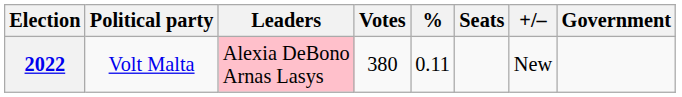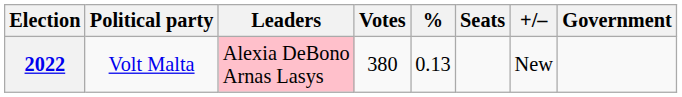 <table class="wikitable" style="text-align:right">
 <tr>
 <th>Election</th>
 <th>Political party</th>
 <th>Leaders</th>
 <th>Votes</th>
 <th>%</th>
 <th>Seats</th>
 <th>+/–</th>
 <th>Government</th>
 </tr>
 <tr>
 <th align="center"><a href='#'>2022</a></th>
 <td align="center"><a href='#'>Volt Malta</a></td>
 <td align="left" style="background: pink;">Alexia DeBono<br>Arnas Lasys</td>
 <td align="center">380</td>
-<td align="center">0.11</td>
+<td align="center">0.13</td>
 <td></td>
 <td align="center">New</td>
 <td></td>
 </tr>
 </table>
